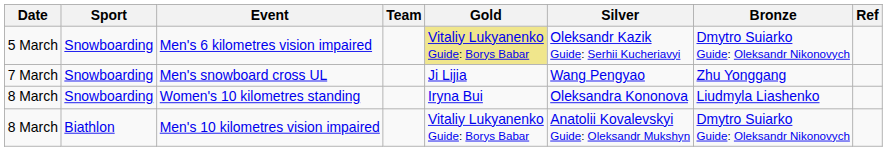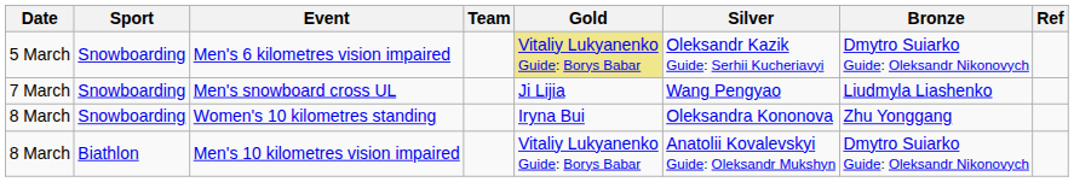 <table class="wikitable sortable">
 <tr>
 <th>Date</th>
 <th>Sport</th>
 <th>Event</th>
 <th>Team</th>
 <th>Gold</th>
 <th>Silver</th>
 <th>Bronze</th>
 <th class="unsortable">Ref</th>
 </tr>
 <tr>
 <td>5 March</td>
 <td><a href='#'>Snowboarding</a></td>
 <td><a href='#'>Men's 6 kilometres vision impaired</a></td>
 <td></td>
 <td style="background: khaki;"><a href='#'>Vitaliy Lukyanenko</a><br><small><a href='#'>Guide</a>: <a href='#'>Borys Babar</a></small></td>
 <td><a href='#'>Oleksandr Kazik</a><br><small><a href='#'>Guide</a>: <a href='#'>Serhii Kucheriavyi</a></small></td>
 <td><a href='#'>Dmytro Suiarko</a><br><small><a href='#'>Guide</a>: <a href='#'>Oleksandr Nikonovych</a></small></td>
 <td></td>
 </tr>
 <tr>
 <td>7 March</td>
 <td><a href='#'>Snowboarding</a></td>
 <td><a href='#'>Men's snowboard cross UL</a></td>
 <td></td>
 <td><a href='#'>Ji Lijia</a><br></td>
 <td><a href='#'>Wang Pengyao</a><br></td>
-<td><a href='#'>Zhu Yonggang</a><br></td>
+<td><a href='#'>Liudmyla  Liashenko</a><br></td>
 <td></td>
 </tr>
 <tr>
 <td>8 March</td>
 <td><a href='#'>Snowboarding</a></td>
 <td><a href='#'>Women's 10 kilometres standing</a></td>
 <td></td>
 <td><a href='#'>Iryna Bui</a><br></td>
 <td><a href='#'>Oleksandra Kononova</a><br></td>
-<td><a href='#'>Liudmyla  Liashenko</a><br></td>
+<td><a href='#'>Zhu Yonggang</a><br></td>
 <td></td>
 </tr>
 <tr>
 <td>8 March</td>
 <td><a href='#'>Biathlon</a></td>
 <td><a href='#'>Men's 10 kilometres vision impaired</a></td>
 <td></td>
 <td><a href='#'>Vitaliy Lukyanenko</a><br><small><a href='#'>Guide</a>: <a href='#'>Borys Babar</a></small></td>
 <td><a href='#'>Anatolii Kovalevskyi</a><br><small><a href='#'>Guide</a>: <a href='#'>Oleksandr Mukshyn</a></small></td>
 <td><a href='#'>Dmytro Suiarko</a><br><small><a href='#'>Guide</a>: <a href='#'>Oleksandr Nikonovych</a></small></td>
 <td></td>
 </tr>
 </table>
